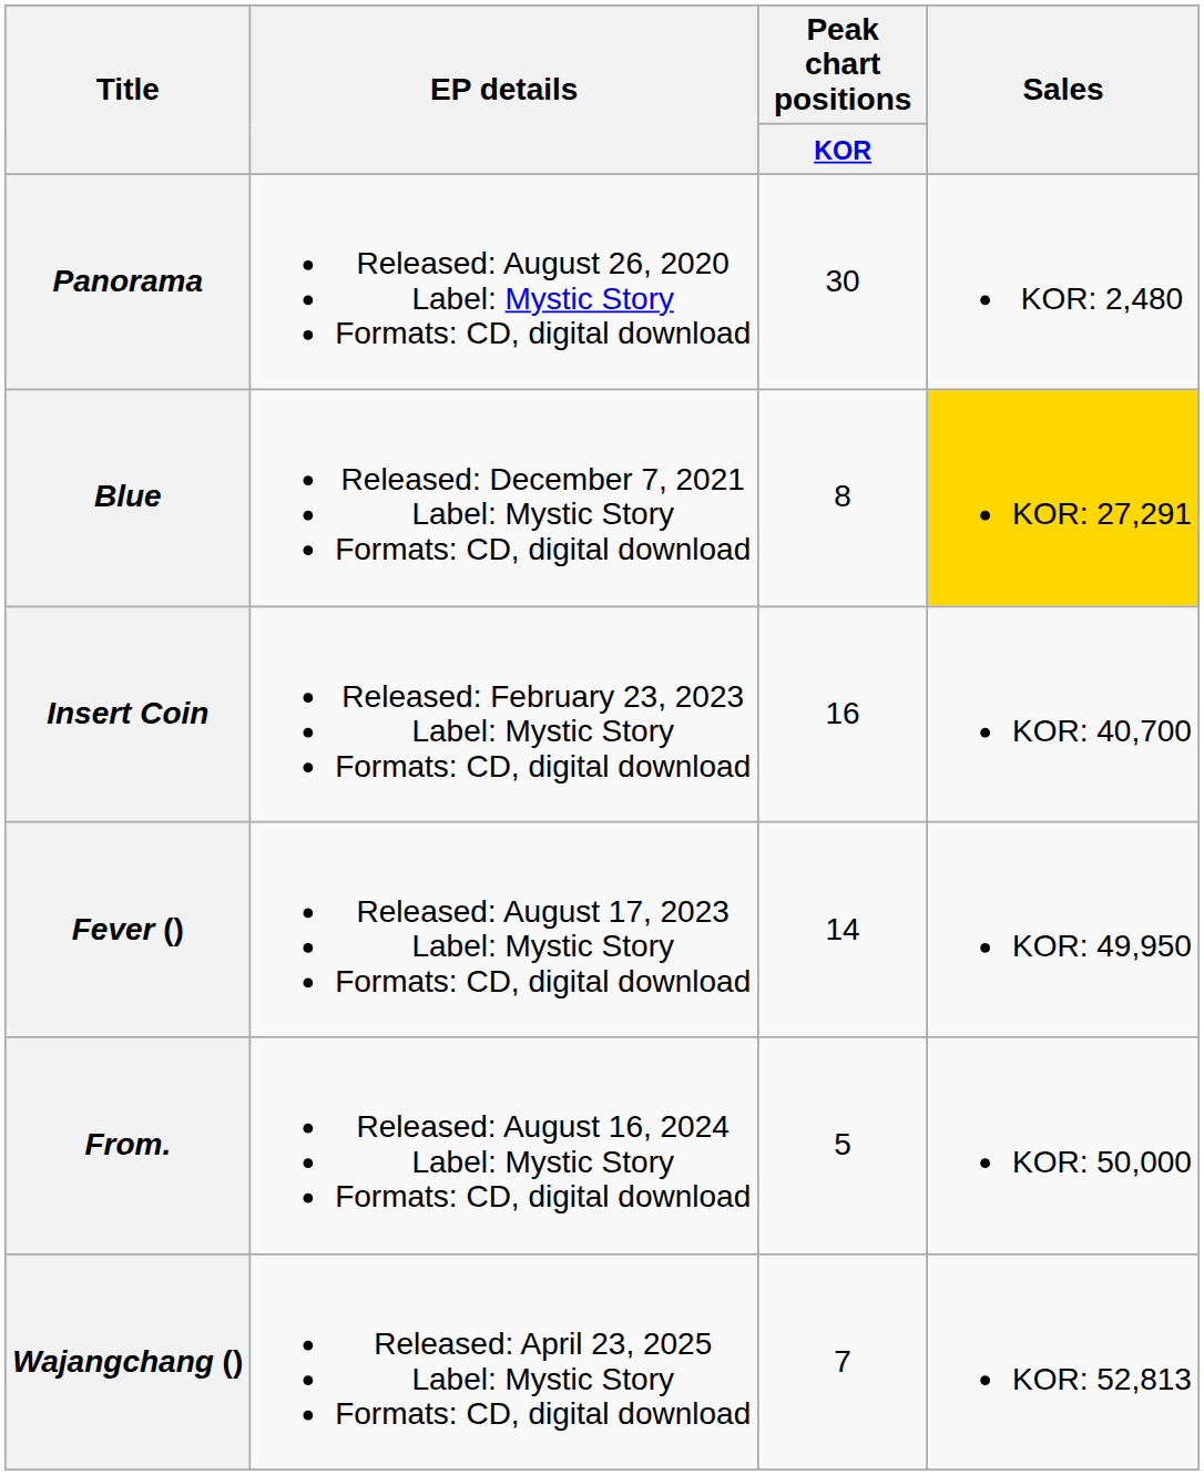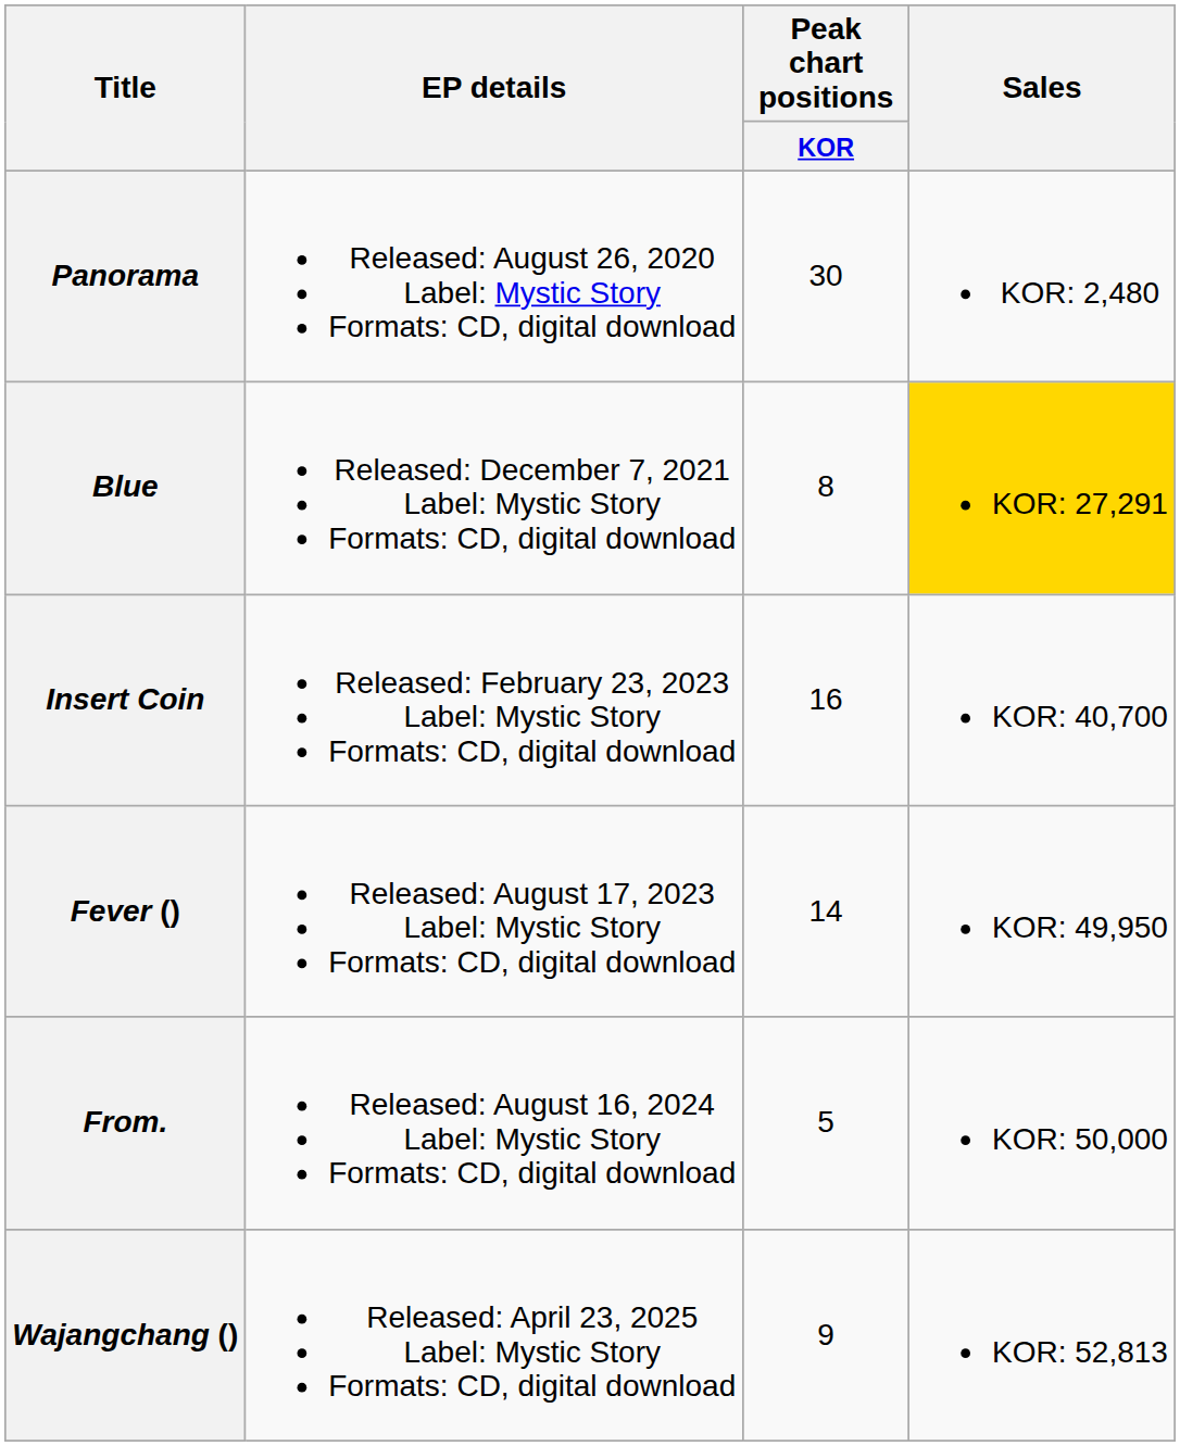 <table class="wikitable plainrowheaders" style="text-align:center;">
 <tr>
 <th scope="col" rowspan="2">Title</th>
 <th scope="col" rowspan="2">EP details</th>
 <th scope="col" colspan="1" style="width:5em;">Peak chart positions</th>
 <th scope="col" rowspan="2">Sales</th>
 </tr>
 <tr>
 <th><small><a href='#'>KOR</a></small><br></th>
 </tr>
 <tr>
 <th scope="row"><em>Panorama</em></th>
 <td><br><ul><li>Released: August 26, 2020</li><li>Label: <a href='#'>Mystic Story</a></li><li>Formats: CD, digital download</li></ul></td>
 <td>30</td>
 <td><br><ul><li>KOR: 2,480</li></ul></td>
 </tr>
 <tr>
 <th scope="row"><em>Blue</em></th>
 <td><br><ul><li>Released: December 7, 2021</li><li>Label: Mystic Story</li><li>Formats: CD, digital download</li></ul></td>
 <td>8</td>
 <td style="background: gold;"><br><ul><li>KOR: 27,291</li></ul></td>
 </tr>
 <tr>
 <th scope="row"><em>Insert Coin</em></th>
 <td><br><ul><li>Released: February 23, 2023</li><li>Label: Mystic Story</li><li>Formats: CD, digital download</li></ul></td>
 <td>16</td>
 <td><br><ul><li>KOR: 40,700</li></ul></td>
 </tr>
 <tr>
 <th scope="row"><em>Fever</em> ()</th>
 <td><br><ul><li>Released: August 17, 2023</li><li>Label: Mystic Story</li><li>Formats: CD, digital download</li></ul></td>
 <td>14</td>
 <td><br><ul><li>KOR: 49,950</li></ul></td>
 </tr>
 <tr>
 <th scope="row"><em>From.</em></th>
 <td><br><ul><li>Released: August 16, 2024</li><li>Label: Mystic Story</li><li>Formats: CD, digital download</li></ul></td>
 <td>5</td>
 <td><br><ul><li>KOR: 50,000</li></ul></td>
 </tr>
 <tr>
 <th scope="row"><em>Wajangchang</em> ()</th>
 <td><br><ul><li>Released: April 23, 2025</li><li>Label: Mystic Story</li><li>Formats: CD, digital download</li></ul></td>
-<td>7</td>
+<td>9</td>
 <td><br><ul><li>KOR: 52,813</li></ul></td>
 </tr>
 </table>
